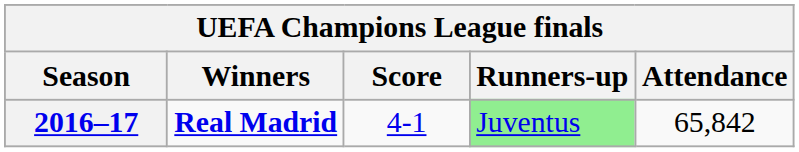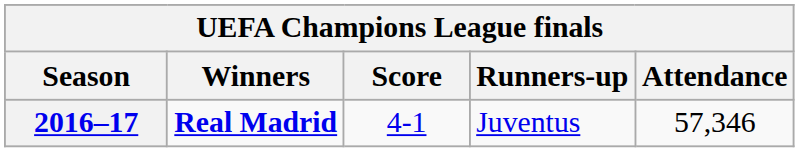 <table class="wikitable" style="text-align:center">
 <tr>
 <th colspan="7">UEFA Champions League finals</th>
 </tr>
 <tr>
 <th width="80">Season</th>
 <th scope="col">Winners</th>
 <th width="60">Score</th>
 <th scope="col">Runners-up</th>
 <th scope="col">Attendance</th>
 </tr>
 <tr>
 <th scope="row"><a href='#'>2016–17</a></th>
 <td align=right><strong><a href='#'>Real Madrid</a> </strong></td>
 <td><a href='#'>4-1</a></td>
-<td align=left style="background: lightgreen;"> <a href='#'>Juventus</a></td>
-<td>65,842</td>
+<td align=left> <a href='#'>Juventus</a></td>
+<td>57,346</td>
 </tr>
 </table>
